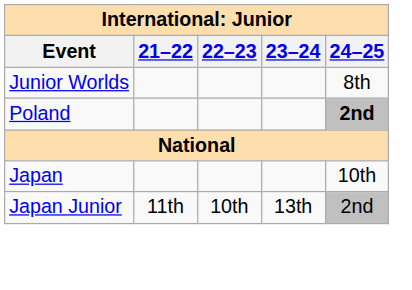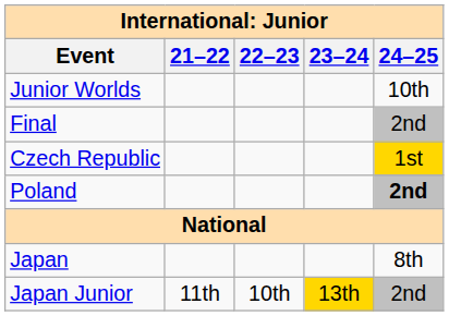 <table class="wikitable" style="text-align:center">
 <tr>
 <th colspan="5" style="background-color: #ffdead; " align="center">International: Junior</th>
 </tr>
 <tr>
 <th>Event</th>
 <th><a href='#'>21–22</a></th>
 <th><a href='#'>22–23</a></th>
 <th><a href='#'>23–24</a></th>
 <th><a href='#'>24–25</a></th>
 </tr>
 <tr>
 <td align=left><a href='#'>Junior Worlds</a></td>
 <td></td>
 <td></td>
 <td></td>
-<td>8th</td>
+<td>10th</td>
+</tr>
+<tr>
+<td align=left> <a href='#'>Final</a></td>
+<td></td>
+<td></td>
+<td></td>
+<td bgcolor=silver>2nd</td>
+</tr>
+<tr>
+<td align=left> <a href='#'>Czech Republic</a></td>
+<td></td>
+<td></td>
+<td></td>
+<td bgcolor=gold>1st</td>
 </tr>
 <tr>
 <td align=left> <a href='#'>Poland</a></td>
 <td></td>
 <td></td>
 <td></td>
 <td bgcolor=silver><strong>2nd</strong></td>
 </tr>
 <tr>
 <th colspan="5" style="background-color: #ffdead; " align="center">National</th>
 </tr>
 <tr>
 <td align="left"><a href='#'>Japan</a></td>
 <td></td>
 <td></td>
 <td></td>
-<td>10th</td>
+<td>8th</td>
 </tr>
 <tr>
 <td align=left><a href='#'>Japan Junior</a></td>
 <td>11th</td>
 <td>10th</td>
-<td>13th</td>
+<td style="background: gold;">13th</td>
 <td bgcolor=silver>2nd</td>
 </tr>
 </table>
